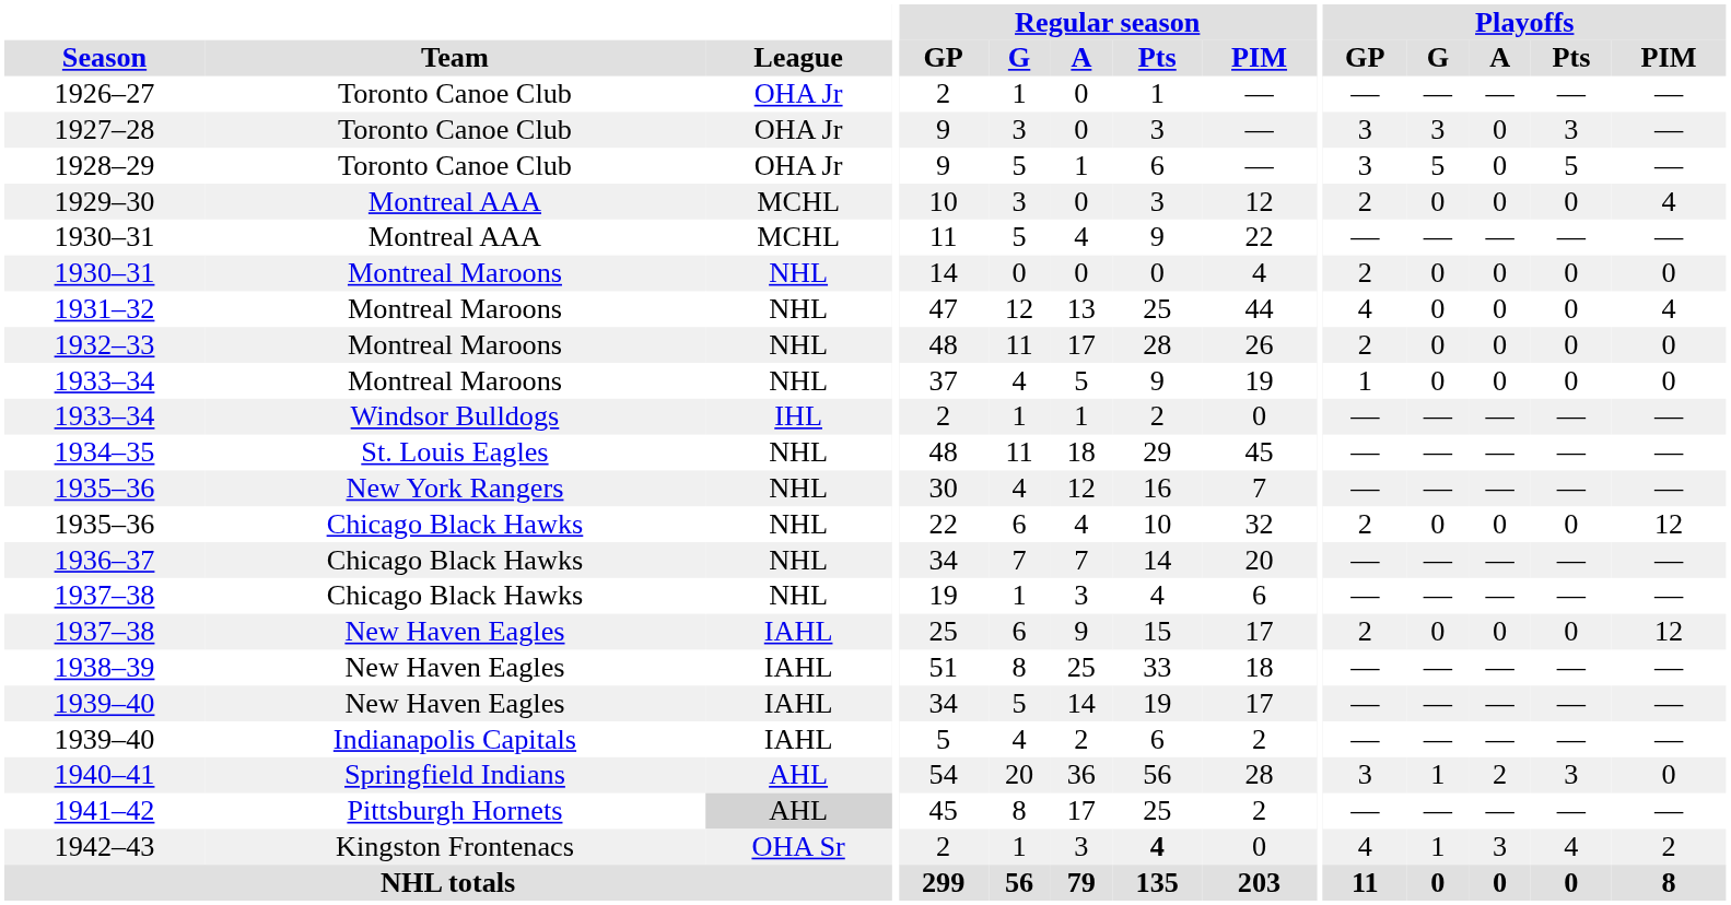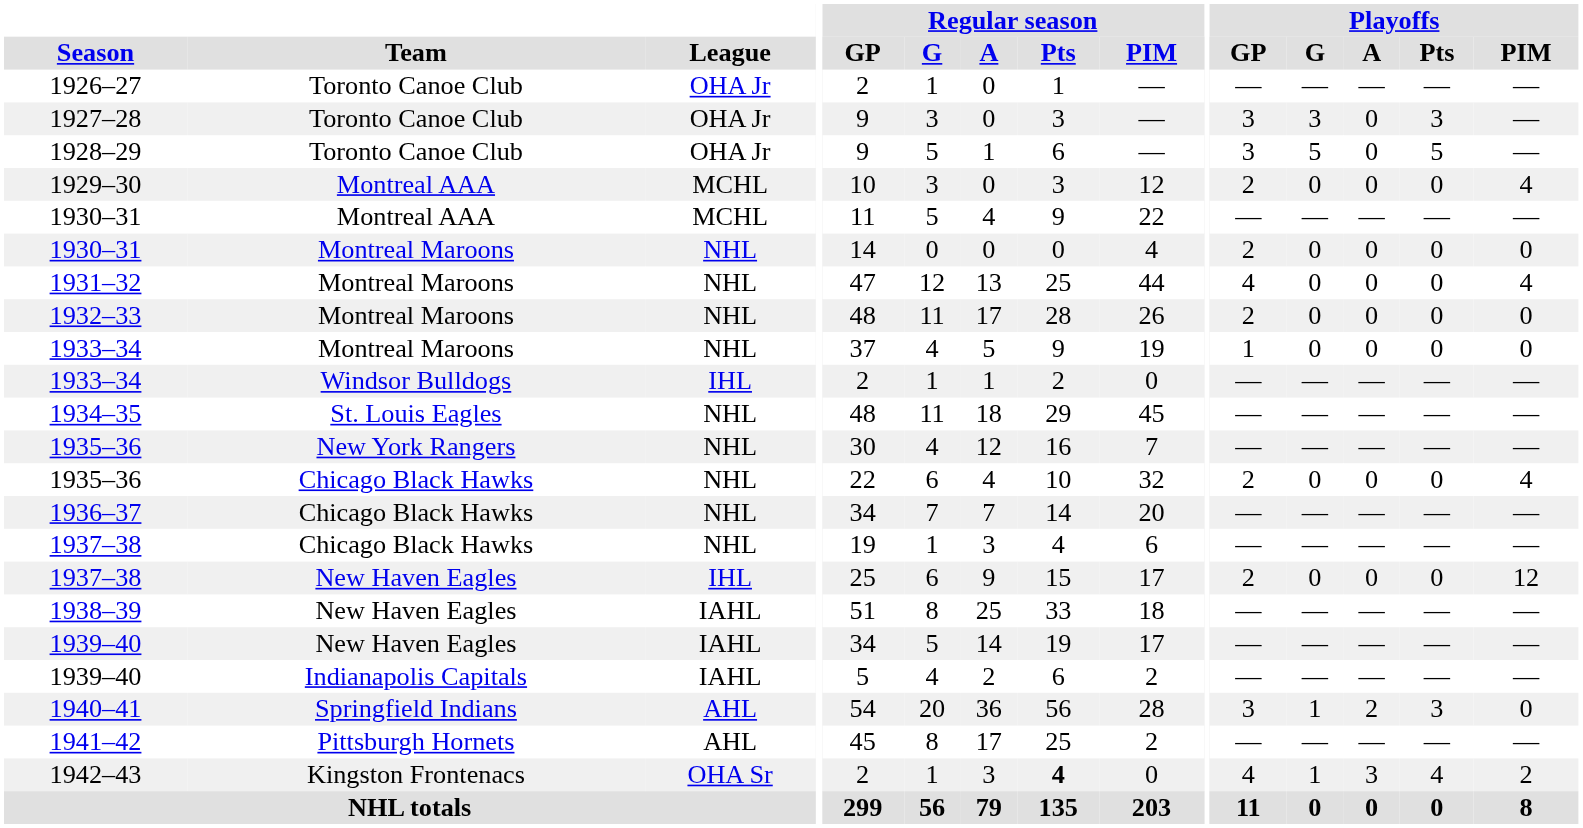 <table border="0" cellpadding="1" cellspacing="0" style="text-align:center; width:60em">
 <tr bgcolor="#e0e0e0">
 <th colspan="3" bgcolor="#ffffff"></th>
 <th rowspan="100" bgcolor="#ffffff"></th>
 <th colspan="5"><a href='#'>Regular season</a></th>
 <th rowspan="100" bgcolor="#ffffff"></th>
 <th colspan="5"><a href='#'>Playoffs</a></th>
 </tr>
 <tr bgcolor="#e0e0e0">
 <th><a href='#'>Season</a></th>
 <th>Team</th>
 <th>League</th>
 <th>GP</th>
 <th><a href='#'>G</a></th>
 <th><a href='#'>A</a></th>
 <th><a href='#'>Pts</a></th>
 <th><a href='#'>PIM</a></th>
 <th>GP</th>
 <th>G</th>
 <th>A</th>
 <th>Pts</th>
 <th>PIM</th>
 </tr>
 <tr>
 <td>1926–27</td>
 <td>Toronto Canoe Club</td>
 <td><a href='#'>OHA Jr</a></td>
 <td>2</td>
 <td>1</td>
 <td>0</td>
 <td>1</td>
 <td>—</td>
 <td>—</td>
 <td>—</td>
 <td>—</td>
 <td>—</td>
 <td>—</td>
 </tr>
 <tr bgcolor="#f0f0f0">
 <td>1927–28</td>
 <td>Toronto Canoe Club</td>
 <td>OHA Jr</td>
 <td>9</td>
 <td>3</td>
 <td>0</td>
 <td>3</td>
 <td>—</td>
 <td>3</td>
 <td>3</td>
 <td>0</td>
 <td>3</td>
 <td>—</td>
 </tr>
 <tr>
 <td>1928–29</td>
 <td>Toronto Canoe Club</td>
 <td>OHA Jr</td>
 <td>9</td>
 <td>5</td>
 <td>1</td>
 <td>6</td>
 <td>—</td>
 <td>3</td>
 <td>5</td>
 <td>0</td>
 <td>5</td>
 <td>—</td>
 </tr>
 <tr bgcolor="#f0f0f0">
 <td>1929–30</td>
 <td><a href='#'>Montreal AAA</a></td>
 <td>MCHL</td>
 <td>10</td>
 <td>3</td>
 <td>0</td>
 <td>3</td>
 <td>12</td>
 <td>2</td>
 <td>0</td>
 <td>0</td>
 <td>0</td>
 <td>4</td>
 </tr>
 <tr>
 <td>1930–31</td>
 <td>Montreal AAA</td>
 <td>MCHL</td>
 <td>11</td>
 <td>5</td>
 <td>4</td>
 <td>9</td>
 <td>22</td>
 <td>—</td>
 <td>—</td>
 <td>—</td>
 <td>—</td>
 <td>—</td>
 </tr>
 <tr bgcolor="#f0f0f0">
 <td><a href='#'>1930–31</a></td>
 <td><a href='#'>Montreal Maroons</a></td>
 <td><a href='#'>NHL</a></td>
 <td>14</td>
 <td>0</td>
 <td>0</td>
 <td>0</td>
 <td>4</td>
 <td>2</td>
 <td>0</td>
 <td>0</td>
 <td>0</td>
 <td>0</td>
 </tr>
 <tr>
 <td><a href='#'>1931–32</a></td>
 <td>Montreal Maroons</td>
 <td>NHL</td>
 <td>47</td>
 <td>12</td>
 <td>13</td>
 <td>25</td>
 <td>44</td>
 <td>4</td>
 <td>0</td>
 <td>0</td>
 <td>0</td>
 <td>4</td>
 </tr>
 <tr bgcolor="#f0f0f0">
 <td><a href='#'>1932–33</a></td>
 <td>Montreal Maroons</td>
 <td>NHL</td>
 <td>48</td>
 <td>11</td>
 <td>17</td>
 <td>28</td>
 <td>26</td>
 <td>2</td>
 <td>0</td>
 <td>0</td>
 <td>0</td>
 <td>0</td>
 </tr>
 <tr>
 <td><a href='#'>1933–34</a></td>
 <td>Montreal Maroons</td>
 <td>NHL</td>
 <td>37</td>
 <td>4</td>
 <td>5</td>
 <td>9</td>
 <td>19</td>
 <td>1</td>
 <td>0</td>
 <td>0</td>
 <td>0</td>
 <td>0</td>
 </tr>
 <tr bgcolor="#f0f0f0">
 <td><a href='#'>1933–34</a></td>
 <td><a href='#'>Windsor Bulldogs</a></td>
 <td><a href='#'>IHL</a></td>
 <td>2</td>
 <td>1</td>
 <td>1</td>
 <td>2</td>
 <td>0</td>
 <td>—</td>
 <td>—</td>
 <td>—</td>
 <td>—</td>
 <td>—</td>
 </tr>
 <tr>
 <td><a href='#'>1934–35</a></td>
 <td><a href='#'>St. Louis Eagles</a></td>
 <td>NHL</td>
 <td>48</td>
 <td>11</td>
 <td>18</td>
 <td>29</td>
 <td>45</td>
 <td>—</td>
 <td>—</td>
 <td>—</td>
 <td>—</td>
 <td>—</td>
 </tr>
 <tr bgcolor="#f0f0f0">
 <td><a href='#'>1935–36</a></td>
 <td><a href='#'>New York Rangers</a></td>
 <td>NHL</td>
 <td>30</td>
 <td>4</td>
 <td>12</td>
 <td>16</td>
 <td>7</td>
 <td>—</td>
 <td>—</td>
 <td>—</td>
 <td>—</td>
 <td>—</td>
 </tr>
 <tr>
 <td>1935–36</td>
 <td><a href='#'>Chicago Black Hawks</a></td>
 <td>NHL</td>
 <td>22</td>
 <td>6</td>
 <td>4</td>
 <td>10</td>
 <td>32</td>
 <td>2</td>
 <td>0</td>
 <td>0</td>
 <td>0</td>
-<td>12</td>
+<td>4</td>
 </tr>
 <tr bgcolor="#f0f0f0">
 <td><a href='#'>1936–37</a></td>
 <td>Chicago Black Hawks</td>
 <td>NHL</td>
 <td>34</td>
 <td>7</td>
 <td>7</td>
 <td>14</td>
 <td>20</td>
 <td>—</td>
 <td>—</td>
 <td>—</td>
 <td>—</td>
 <td>—</td>
 </tr>
 <tr>
 <td><a href='#'>1937–38</a></td>
 <td>Chicago Black Hawks</td>
 <td>NHL</td>
 <td>19</td>
 <td>1</td>
 <td>3</td>
 <td>4</td>
 <td>6</td>
 <td>—</td>
 <td>—</td>
 <td>—</td>
 <td>—</td>
 <td>—</td>
 </tr>
 <tr bgcolor="#f0f0f0">
 <td><a href='#'>1937–38</a></td>
 <td><a href='#'>New Haven Eagles</a></td>
-<td><a href='#'>IAHL</a></td>
+<td><a href='#'>IHL</a></td>
 <td>25</td>
 <td>6</td>
 <td>9</td>
 <td>15</td>
 <td>17</td>
 <td>2</td>
 <td>0</td>
 <td>0</td>
 <td>0</td>
 <td>12</td>
 </tr>
 <tr>
 <td><a href='#'>1938–39</a></td>
 <td>New Haven Eagles</td>
 <td>IAHL</td>
 <td>51</td>
 <td>8</td>
 <td>25</td>
 <td>33</td>
 <td>18</td>
 <td>—</td>
 <td>—</td>
 <td>—</td>
 <td>—</td>
 <td>—</td>
 </tr>
 <tr bgcolor="#f0f0f0">
 <td><a href='#'>1939–40</a></td>
 <td>New Haven Eagles</td>
 <td>IAHL</td>
 <td>34</td>
 <td>5</td>
 <td>14</td>
 <td>19</td>
 <td>17</td>
 <td>—</td>
 <td>—</td>
 <td>—</td>
 <td>—</td>
 <td>—</td>
 </tr>
 <tr>
 <td>1939–40</td>
 <td><a href='#'>Indianapolis Capitals</a></td>
 <td>IAHL</td>
 <td>5</td>
 <td>4</td>
 <td>2</td>
 <td>6</td>
 <td>2</td>
 <td>—</td>
 <td>—</td>
 <td>—</td>
 <td>—</td>
 <td>—</td>
 </tr>
 <tr bgcolor="#f0f0f0">
 <td><a href='#'>1940–41</a></td>
 <td><a href='#'>Springfield Indians</a></td>
 <td><a href='#'>AHL</a></td>
 <td>54</td>
 <td>20</td>
 <td>36</td>
 <td>56</td>
 <td>28</td>
 <td>3</td>
 <td>1</td>
 <td>2</td>
 <td>3</td>
 <td>0</td>
 </tr>
 <tr>
 <td><a href='#'>1941–42</a></td>
 <td><a href='#'>Pittsburgh Hornets</a></td>
-<td style="background: lightgrey;">AHL</td>
+<td>AHL</td>
 <td>45</td>
 <td>8</td>
 <td>17</td>
 <td>25</td>
 <td>2</td>
 <td>—</td>
 <td>—</td>
 <td>—</td>
 <td>—</td>
 <td>—</td>
 </tr>
 <tr bgcolor="#f0f0f0">
 <td>1942–43</td>
 <td>Kingston Frontenacs</td>
 <td><a href='#'>OHA Sr</a></td>
 <td>2</td>
 <td>1</td>
 <td>3</td>
 <td><strong>4</strong></td>
 <td>0</td>
 <td>4</td>
 <td>1</td>
 <td>3</td>
 <td>4</td>
 <td>2</td>
 </tr>
 <tr bgcolor="#e0e0e0">
 <th colspan="3">NHL totals</th>
 <th>299</th>
 <th>56</th>
 <th>79</th>
 <th>135</th>
 <th>203</th>
 <th>11</th>
 <th>0</th>
 <th>0</th>
 <th>0</th>
 <th>8</th>
 </tr>
 </table>
